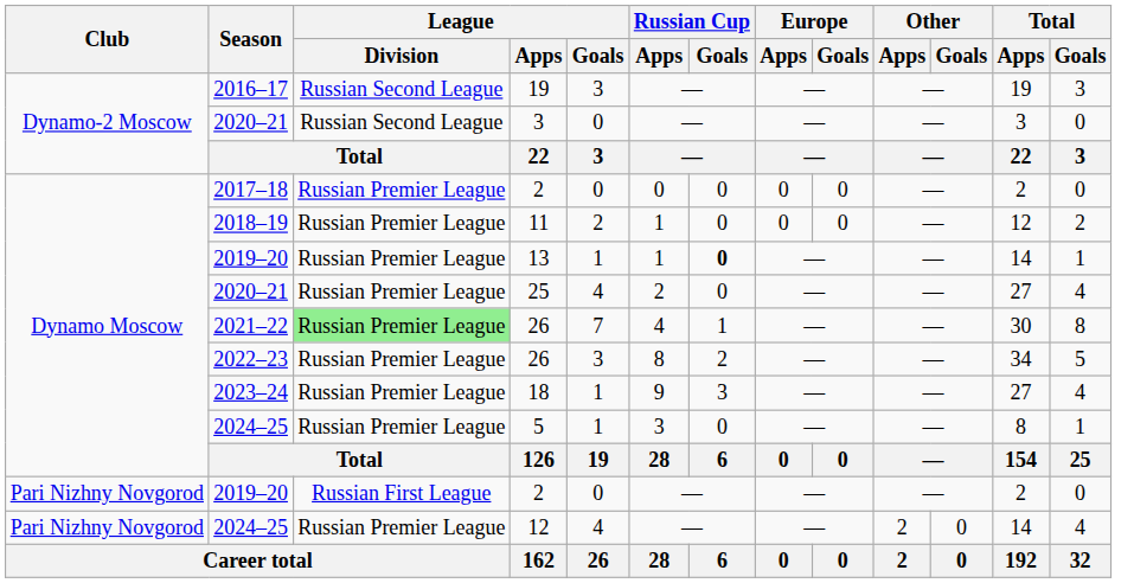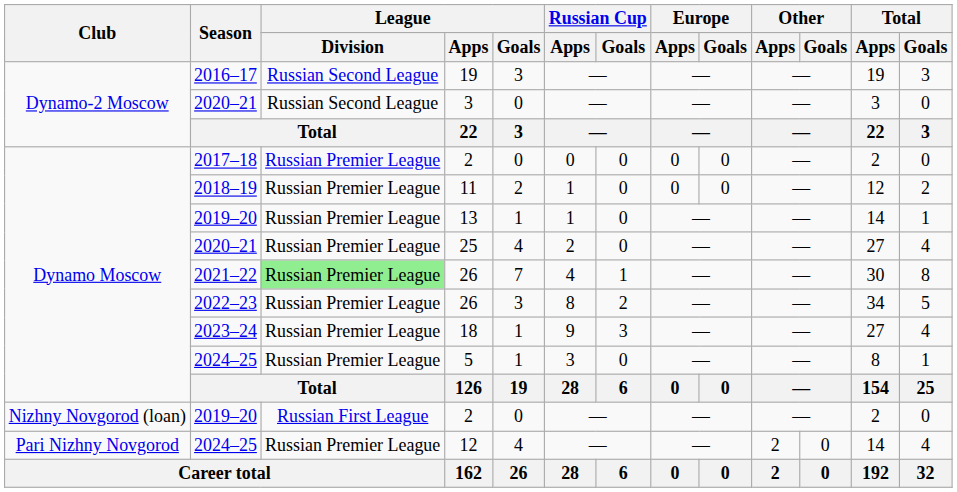 <table class="wikitable" style="text-align: center;">
 <tr>
 <th rowspan=2>Club</th>
 <th rowspan=2>Season</th>
 <th colspan=3>League</th>
 <th colspan=2><a href='#'>Russian Cup</a></th>
 <th colspan=2>Europe</th>
 <th colspan=2>Other</th>
 <th colspan=2>Total</th>
 </tr>
 <tr>
 <th>Division</th>
 <th>Apps</th>
 <th>Goals</th>
 <th>Apps</th>
 <th>Goals</th>
 <th>Apps</th>
 <th>Goals</th>
 <th>Apps</th>
 <th>Goals</th>
 <th>Apps</th>
 <th>Goals</th>
 </tr>
 <tr>
 <td rowspan="3"><a href='#'>Dynamo-2 Moscow</a></td>
 <td><a href='#'>2016–17</a></td>
 <td><a href='#'>Russian Second League</a></td>
 <td>19</td>
 <td>3</td>
 <td colspan="2">—</td>
 <td colspan="2">—</td>
 <td colspan="2">—</td>
 <td>19</td>
 <td>3</td>
 </tr>
 <tr>
 <td><a href='#'>2020–21</a></td>
 <td>Russian Second League</td>
 <td>3</td>
 <td>0</td>
 <td colspan="2">—</td>
 <td colspan="2">—</td>
 <td colspan="2">—</td>
 <td>3</td>
 <td>0</td>
 </tr>
 <tr>
 <th colspan="2">Total</th>
 <th>22</th>
 <th>3</th>
 <th colspan=2>—</th>
 <th colspan=2>—</th>
 <th colspan=2>—</th>
 <th>22</th>
 <th>3</th>
 </tr>
 <tr>
 <td rowspan="9"><a href='#'>Dynamo Moscow</a></td>
 <td><a href='#'>2017–18</a></td>
 <td><a href='#'>Russian Premier League</a></td>
 <td>2</td>
 <td>0</td>
 <td>0</td>
 <td>0</td>
 <td>0</td>
 <td>0</td>
 <td colspan="2">—</td>
 <td>2</td>
 <td>0</td>
 </tr>
 <tr>
 <td><a href='#'>2018–19</a></td>
 <td>Russian Premier League</td>
 <td>11</td>
 <td>2</td>
 <td>1</td>
 <td>0</td>
 <td>0</td>
 <td>0</td>
 <td colspan="2">—</td>
 <td>12</td>
 <td>2</td>
 </tr>
 <tr>
 <td><a href='#'>2019–20</a></td>
 <td>Russian Premier League</td>
 <td>13</td>
 <td>1</td>
 <td>1</td>
-<td><strong>0</strong></td>
+<td>0</td>
 <td colspan="2">—</td>
 <td colspan="2">—</td>
 <td>14</td>
 <td>1</td>
 </tr>
 <tr>
 <td><a href='#'>2020–21</a></td>
 <td>Russian Premier League</td>
 <td>25</td>
 <td>4</td>
 <td>2</td>
 <td>0</td>
 <td colspan="2">—</td>
 <td colspan="2">—</td>
 <td>27</td>
 <td>4</td>
 </tr>
 <tr>
 <td><a href='#'>2021–22</a></td>
 <td style="background: lightgreen;">Russian Premier League</td>
 <td>26</td>
 <td>7</td>
 <td>4</td>
 <td>1</td>
 <td colspan="2">—</td>
 <td colspan="2">—</td>
 <td>30</td>
 <td>8</td>
 </tr>
 <tr>
 <td><a href='#'>2022–23</a></td>
 <td>Russian Premier League</td>
 <td>26</td>
 <td>3</td>
 <td>8</td>
 <td>2</td>
 <td colspan="2">—</td>
 <td colspan="2">—</td>
 <td>34</td>
 <td>5</td>
 </tr>
 <tr>
 <td><a href='#'>2023–24</a></td>
 <td>Russian Premier League</td>
 <td>18</td>
 <td>1</td>
 <td>9</td>
 <td>3</td>
 <td colspan="2">—</td>
 <td colspan="2">—</td>
 <td>27</td>
 <td>4</td>
 </tr>
 <tr>
 <td><a href='#'>2024–25</a></td>
 <td>Russian Premier League</td>
 <td>5</td>
 <td>1</td>
 <td>3</td>
 <td>0</td>
 <td colspan="2">—</td>
 <td colspan="2">—</td>
 <td>8</td>
 <td>1</td>
 </tr>
 <tr>
 <th colspan=2>Total</th>
 <th>126</th>
 <th>19</th>
 <th>28</th>
 <th>6</th>
 <th>0</th>
 <th>0</th>
 <th colspan=2>—</th>
 <th>154</th>
 <th>25</th>
 </tr>
 <tr>
-<td><a href='#'>Pari Nizhny Novgorod</a></td>
+<td><a href='#'>Nizhny Novgorod</a> (loan)</td>
 <td><a href='#'>2019–20</a></td>
 <td><a href='#'>Russian First League</a></td>
 <td>2</td>
 <td>0</td>
 <td colspan="2">—</td>
 <td colspan="2">—</td>
 <td colspan="2">—</td>
 <td>2</td>
 <td>0</td>
 </tr>
 <tr>
 <td><a href='#'>Pari Nizhny Novgorod</a></td>
 <td><a href='#'>2024–25</a></td>
 <td>Russian Premier League</td>
 <td>12</td>
 <td>4</td>
 <td colspan="2">—</td>
 <td colspan="2">—</td>
 <td>2</td>
 <td>0</td>
 <td>14</td>
 <td>4</td>
 </tr>
 <tr>
 <th colspan="3">Career total</th>
 <th>162</th>
 <th>26</th>
 <th>28</th>
 <th>6</th>
 <th>0</th>
 <th>0</th>
 <th>2</th>
 <th>0</th>
 <th>192</th>
 <th>32</th>
 </tr>
 </table>
